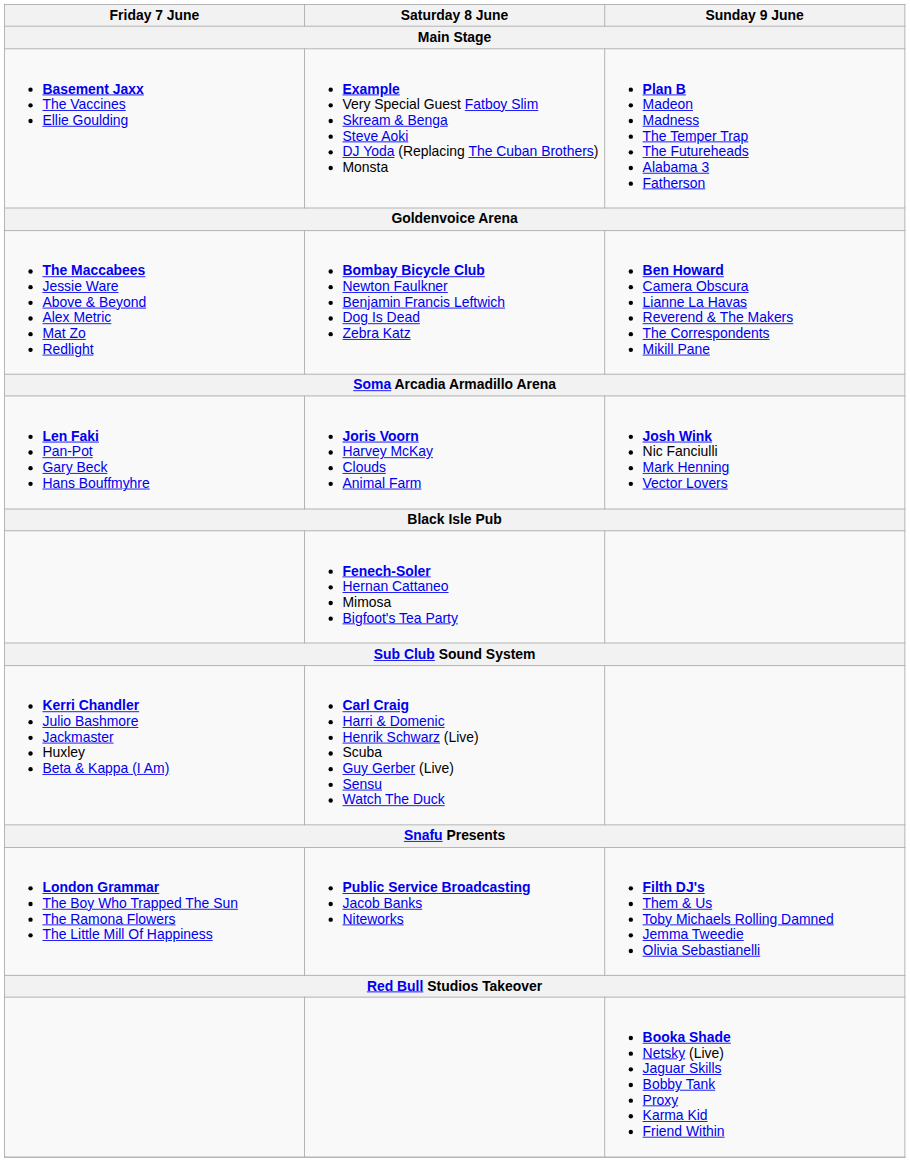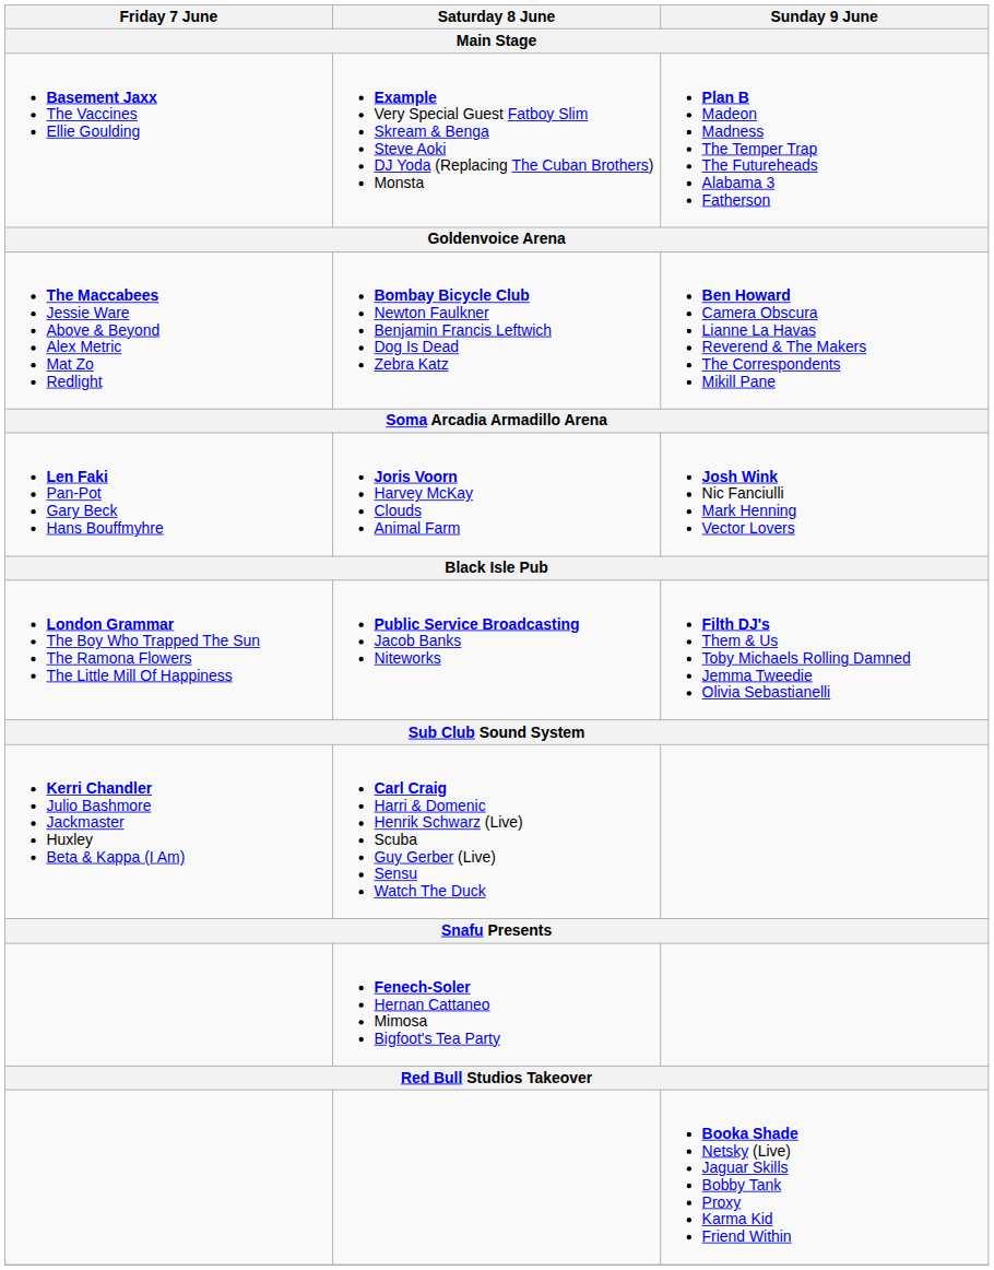 <table class="wikitable">
 <tr>
 <th width=33%>Friday 7 June</th>
 <th width=33%>Saturday 8 June</th>
 <th width=33%>Sunday 9 June</th>
 </tr>
 <tr>
 <th colspan=3>Main Stage</th>
 </tr>
 <tr valign="top">
 <td><br><ul><li><strong><a href='#'>Basement Jaxx</a></strong></li><li><a href='#'>The Vaccines</a></li><li><a href='#'>Ellie Goulding</a></li></ul></td>
 <td><br><ul><li><strong><a href='#'>Example</a></strong></li><li>Very Special Guest <a href='#'>Fatboy Slim</a></li><li><a href='#'>Skream & Benga</a></li><li><a href='#'>Steve Aoki</a></li><li><a href='#'>DJ Yoda</a> (Replacing <a href='#'>The Cuban Brothers</a>)</li><li>Monsta</li></ul></td>
 <td><br><ul><li><strong><a href='#'>Plan B</a></strong></li><li><a href='#'>Madeon</a></li><li><a href='#'>Madness</a></li><li><a href='#'>The Temper Trap</a></li><li><a href='#'>The Futureheads</a></li><li><a href='#'>Alabama 3</a></li><li><a href='#'>Fatherson</a></li></ul></td>
 </tr>
 <tr>
 <th colspan=3>Goldenvoice Arena</th>
 </tr>
 <tr valign="top">
 <td><br><ul><li><strong><a href='#'>The Maccabees</a></strong></li><li><a href='#'>Jessie Ware</a></li><li><a href='#'>Above & Beyond</a></li><li><a href='#'>Alex Metric</a></li><li><a href='#'>Mat Zo</a></li><li><a href='#'>Redlight</a></li></ul></td>
 <td><br><ul><li><strong><a href='#'>Bombay Bicycle Club</a></strong></li><li><a href='#'>Newton Faulkner</a></li><li><a href='#'>Benjamin Francis Leftwich</a></li><li><a href='#'>Dog Is Dead</a></li><li><a href='#'>Zebra Katz</a></li></ul></td>
 <td><br><ul><li><strong><a href='#'>Ben Howard</a></strong></li><li><a href='#'>Camera Obscura</a></li><li><a href='#'>Lianne La Havas</a></li><li><a href='#'>Reverend & The Makers</a></li><li><a href='#'>The Correspondents</a></li><li><a href='#'>Mikill Pane</a></li></ul></td>
 </tr>
 <tr>
 <th colspan=3><a href='#'>Soma</a> Arcadia Armadillo Arena</th>
 </tr>
 <tr valign="top">
 <td><br><ul><li><strong><a href='#'>Len Faki</a></strong></li><li><a href='#'>Pan-Pot</a></li><li><a href='#'>Gary Beck</a></li><li><a href='#'>Hans Bouffmyhre</a></li></ul></td>
 <td><br><ul><li><strong><a href='#'>Joris Voorn</a></strong></li><li><a href='#'>Harvey McKay</a></li><li><a href='#'>Clouds</a></li><li><a href='#'>Animal Farm</a></li></ul></td>
 <td><br><ul><li><strong><a href='#'>Josh Wink</a></strong></li><li>Nic Fanciulli</li><li><a href='#'>Mark Henning</a></li><li><a href='#'>Vector Lovers</a></li></ul></td>
 </tr>
 <tr>
 <th colspan=3>Black Isle Pub</th>
 </tr>
 <tr valign="top">
-<td></td>
-<td><br><ul><li><strong><a href='#'>Fenech-Soler</a></strong></li><li><a href='#'>Hernan Cattaneo</a></li><li>Mimosa</li><li><a href='#'>Bigfoot's Tea Party</a></li></ul></td>
-<td></td>
+<td><br><ul><li><strong><a href='#'>London Grammar</a></strong></li><li><a href='#'>The Boy Who Trapped The Sun</a></li><li><a href='#'>The Ramona Flowers</a></li><li><a href='#'>The Little Mill Of Happiness</a></li></ul></td>
+<td><br><ul><li><strong><a href='#'>Public Service Broadcasting</a></strong></li><li><a href='#'>Jacob Banks</a></li><li><a href='#'>Niteworks</a></li></ul></td>
+<td><br><ul><li><strong><a href='#'>Filth DJ's</a></strong></li><li><a href='#'>Them & Us</a></li><li><a href='#'>Toby Michaels Rolling Damned</a></li><li><a href='#'>Jemma Tweedie</a></li><li><a href='#'>Olivia Sebastianelli</a></li></ul></td>
 </tr>
 <tr>
 <th colspan=3><a href='#'>Sub Club</a> Sound System</th>
 </tr>
 <tr valign="top">
 <td><br><ul><li><strong><a href='#'>Kerri Chandler</a></strong></li><li><a href='#'>Julio Bashmore</a></li><li><a href='#'>Jackmaster</a></li><li>Huxley</li><li><a href='#'>Beta & Kappa (I Am)</a></li></ul></td>
 <td><br><ul><li><strong><a href='#'>Carl Craig</a></strong></li><li><a href='#'>Harri & Domenic</a></li><li><a href='#'>Henrik Schwarz</a> (Live)</li><li>Scuba</li><li><a href='#'>Guy Gerber</a> (Live)</li><li><a href='#'>Sensu</a></li><li><a href='#'>Watch The Duck</a></li></ul></td>
 <td></td>
 </tr>
 <tr>
 <th colspan=3><a href='#'>Snafu</a> Presents</th>
 </tr>
 <tr valign="top">
-<td><br><ul><li><strong><a href='#'>London Grammar</a></strong></li><li><a href='#'>The Boy Who Trapped The Sun</a></li><li><a href='#'>The Ramona Flowers</a></li><li><a href='#'>The Little Mill Of Happiness</a></li></ul></td>
-<td><br><ul><li><strong><a href='#'>Public Service Broadcasting</a></strong></li><li><a href='#'>Jacob Banks</a></li><li><a href='#'>Niteworks</a></li></ul></td>
-<td><br><ul><li><strong><a href='#'>Filth DJ's</a></strong></li><li><a href='#'>Them & Us</a></li><li><a href='#'>Toby Michaels Rolling Damned</a></li><li><a href='#'>Jemma Tweedie</a></li><li><a href='#'>Olivia Sebastianelli</a></li></ul></td>
+<td></td>
+<td><br><ul><li><strong><a href='#'>Fenech-Soler</a></strong></li><li><a href='#'>Hernan Cattaneo</a></li><li>Mimosa</li><li><a href='#'>Bigfoot's Tea Party</a></li></ul></td>
+<td></td>
 </tr>
 <tr>
 <th colspan=3><a href='#'>Red Bull</a> Studios Takeover</th>
 </tr>
 <tr valign="top">
 <td></td>
 <td></td>
 <td><br><ul><li><strong><a href='#'>Booka Shade</a></strong></li><li><a href='#'>Netsky</a> (Live)</li><li><a href='#'>Jaguar Skills</a></li><li><a href='#'>Bobby Tank</a></li><li><a href='#'>Proxy</a></li><li><a href='#'>Karma Kid</a></li><li><a href='#'>Friend Within</a></li></ul></td>
 </tr>
 <tr>
 </tr>
 </table>
